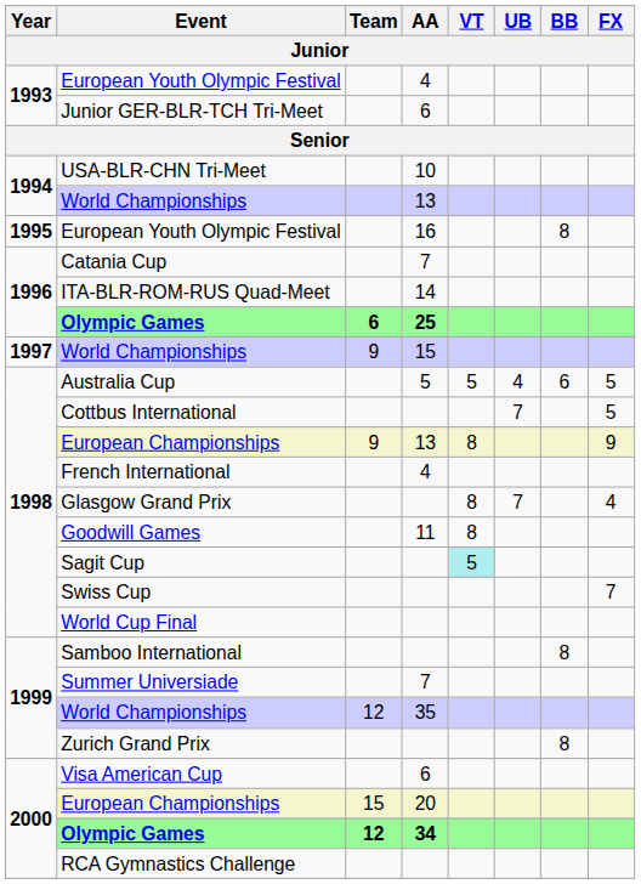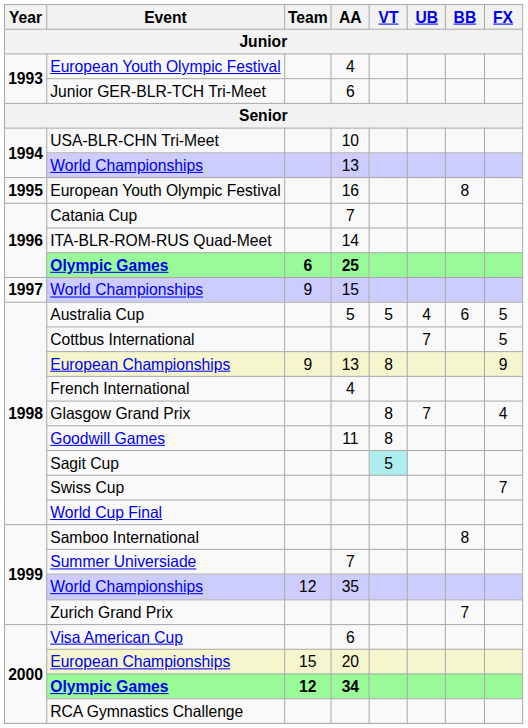 <table class="wikitable" style="text-align:center; font-size:95%;">
 <tr>
 <th align=center>Year</th>
 <th align=center>Event</th>
 <th style="width:30px;">Team</th>
 <th style="width:30px;">AA</th>
 <th style="width:30px;"><a href='#'>VT</a></th>
 <th style="width:30px;"><a href='#'>UB</a></th>
 <th style="width:30px;"><a href='#'>BB</a></th>
 <th style="width:30px;"><a href='#'>FX</a></th>
 </tr>
 <tr>
 <th colspan="8"><strong>Junior</strong></th>
 </tr>
 <tr>
 <td rowspan="2"><strong>1993</strong></td>
 <td align=left><a href='#'>European Youth Olympic Festival</a></td>
 <td></td>
 <td>4</td>
 <td></td>
 <td></td>
 <td></td>
 <td></td>
 </tr>
 <tr>
 <td align=left>Junior GER-BLR-TCH Tri-Meet</td>
 <td></td>
 <td>6</td>
 <td></td>
 <td></td>
 <td></td>
 <td></td>
 </tr>
 <tr>
 <th colspan="8"><strong>Senior</strong></th>
 </tr>
 <tr>
 <td rowspan="2"><strong>1994</strong></td>
 <td align=left>USA-BLR-CHN Tri-Meet</td>
 <td></td>
 <td>10</td>
 <td></td>
 <td></td>
 <td></td>
 <td></td>
 </tr>
 <tr bgcolor=#CCCCFF>
 <td align=left><a href='#'>World Championships</a></td>
 <td></td>
 <td>13</td>
 <td></td>
 <td></td>
 <td></td>
 <td></td>
 </tr>
 <tr>
 <td rowspan="1"><strong>1995</strong></td>
 <td align=left>European Youth Olympic Festival</td>
 <td></td>
 <td>16</td>
 <td></td>
 <td></td>
 <td>8</td>
 <td></td>
 </tr>
 <tr>
 <td rowspan="3"><strong>1996</strong></td>
 <td align=left>Catania Cup</td>
 <td></td>
 <td>7</td>
 <td></td>
 <td></td>
 <td></td>
 <td></td>
 </tr>
 <tr>
 <td align=left>ITA-BLR-ROM-RUS Quad-Meet</td>
 <td></td>
 <td>14</td>
 <td></td>
 <td></td>
 <td></td>
 <td></td>
 </tr>
 <tr bgcolor=98FB98>
 <td align=left><strong><a href='#'>Olympic Games</a></strong></td>
 <td><strong>6</strong></td>
 <td><strong>25</strong></td>
 <td></td>
 <td></td>
 <td></td>
 <td></td>
 </tr>
 <tr>
 <td rowspan="2"><strong>1997</strong></td>
 </tr>
 <tr bgcolor=#CCCCFF>
 <td align=left><a href='#'>World Championships</a></td>
 <td>9</td>
 <td>15</td>
 <td></td>
 <td></td>
 <td></td>
 <td></td>
 </tr>
 <tr>
 <td rowspan="9"><strong>1998</strong></td>
 <td align=left>Australia Cup</td>
 <td></td>
 <td>5</td>
 <td>5</td>
 <td>4</td>
 <td>6</td>
 <td>5</td>
 </tr>
 <tr>
 <td align=left>Cottbus International</td>
 <td></td>
 <td></td>
 <td></td>
 <td>7</td>
 <td></td>
 <td>5</td>
 </tr>
 <tr bgcolor=#F5F6CE>
 <td align=left><a href='#'>European Championships</a></td>
 <td>9</td>
 <td>13</td>
 <td>8</td>
 <td></td>
 <td></td>
 <td>9</td>
 </tr>
 <tr>
 <td align=left>French International</td>
 <td></td>
 <td>4</td>
 <td></td>
 <td></td>
 <td></td>
 <td></td>
 </tr>
 <tr>
 <td align=left>Glasgow Grand Prix</td>
 <td></td>
 <td></td>
 <td>8</td>
 <td>7</td>
 <td></td>
 <td>4</td>
 </tr>
 <tr>
 <td align=left><a href='#'>Goodwill Games</a></td>
 <td></td>
 <td>11</td>
 <td>8</td>
 <td></td>
 <td></td>
 <td></td>
 </tr>
 <tr>
 <td align=left>Sagit Cup</td>
 <td></td>
 <td></td>
 <td style="background: paleturquoise;">5</td>
 <td></td>
 <td></td>
 <td></td>
 </tr>
 <tr>
 <td align=left>Swiss Cup</td>
 <td></td>
 <td></td>
 <td></td>
 <td></td>
 <td></td>
 <td>7</td>
 </tr>
 <tr>
 <td align=left><a href='#'>World Cup Final</a></td>
 <td></td>
 <td></td>
 <td></td>
 <td></td>
 <td></td>
 <td></td>
 </tr>
 <tr>
 <td rowspan="4"><strong>1999</strong></td>
 <td align=left>Samboo International</td>
 <td></td>
 <td></td>
 <td></td>
 <td></td>
 <td>8</td>
 <td></td>
 </tr>
 <tr>
 <td align=left><a href='#'>Summer Universiade</a></td>
 <td></td>
 <td>7</td>
 <td></td>
 <td></td>
 <td></td>
 <td></td>
 </tr>
 <tr bgcolor=#CCCCFF>
 <td align=left><a href='#'>World Championships</a></td>
 <td>12</td>
 <td>35</td>
 <td></td>
 <td></td>
 <td></td>
 <td></td>
 </tr>
 <tr>
 <td align=left>Zurich Grand Prix</td>
 <td></td>
 <td></td>
 <td></td>
 <td></td>
-<td>8</td>
+<td>7</td>
 <td></td>
 </tr>
 <tr>
 <td rowspan="4"><strong>2000</strong></td>
 <td align=left><a href='#'>Visa American Cup</a></td>
 <td></td>
 <td>6</td>
 <td></td>
 <td></td>
 <td></td>
 <td></td>
 </tr>
 <tr bgcolor=#F5F6CE>
 <td align=left><a href='#'>European Championships</a></td>
 <td>15</td>
 <td>20</td>
 <td></td>
 <td></td>
 <td></td>
 <td></td>
 </tr>
 <tr bgcolor=98FB98>
 <td align=left><strong><a href='#'>Olympic Games</a></strong></td>
 <td><strong>12</strong></td>
 <td><strong>34</strong></td>
 <td></td>
 <td></td>
 <td></td>
 <td></td>
 </tr>
 <tr>
 <td align=left>RCA Gymnastics Challenge</td>
 <td></td>
 <td></td>
 <td></td>
 <td></td>
 <td></td>
 <td></td>
 </tr>
 <tr>
 </tr>
 </table>
